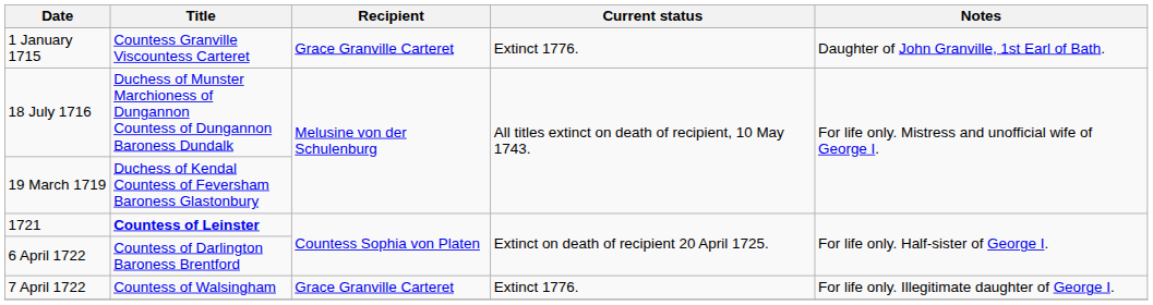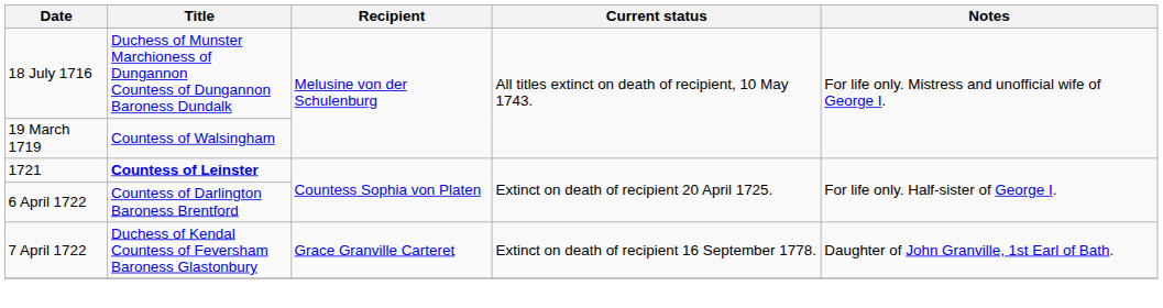 <table class="wikitable">
 <tr>
 <th>Date</th>
 <th>Title</th>
 <th>Recipient</th>
 <th>Current status</th>
 <th>Notes</th>
-</tr>
-<tr>
-<td>1 January 1715</td>
-<td> <a href='#'>Countess Granville</a><br><a href='#'>Viscountess Carteret</a></td>
-<td><a href='#'>Grace Granville Carteret</a></td>
-<td>Extinct 1776.</td>
-<td>Daughter of <a href='#'>John Granville, 1st Earl of Bath</a>.</td>
 </tr>
 <tr>
 <td>18 July 1716</td>
 <td> <a href='#'>Duchess of Munster</a><br><a href='#'>Marchioness of Dungannon</a><br><a href='#'>Countess of Dungannon</a><br><a href='#'>Baroness Dundalk</a></td>
 <td rowspan=2><a href='#'>Melusine von der Schulenburg</a></td>
 <td rowspan=2>All titles extinct on death of recipient, 10 May 1743.</td>
 <td rowspan=2>For life only. Mistress and unofficial wife of <a href='#'>George I</a>.</td>
 </tr>
 <tr>
 <td>19 March 1719</td>
-<td> <a href='#'>Duchess of Kendal</a><br><a href='#'>Countess of Feversham</a><br><a href='#'>Baroness Glastonbury</a></td>
+<td> <a href='#'>Countess of Walsingham</a></td>
 </tr>
 <tr>
 <td>1721</td>
 <td><strong> <a href='#'>Countess of Leinster</a></strong></td>
 <td rowspan=2><a href='#'>Countess Sophia von Platen</a></td>
 <td rowspan=2>Extinct on death of recipient 20 April 1725.</td>
 <td rowspan=2>For life only. Half-sister of <a href='#'>George I</a>.</td>
 </tr>
 <tr>
 <td>6 April 1722</td>
 <td> <a href='#'>Countess of Darlington</a><br><a href='#'>Baroness Brentford</a></td>
 </tr>
 <tr>
 <td>7 April 1722</td>
-<td> <a href='#'>Countess of Walsingham</a></td>
+<td> <a href='#'>Duchess of Kendal</a><br><a href='#'>Countess of Feversham</a><br><a href='#'>Baroness Glastonbury</a></td>
 <td><a href='#'>Grace Granville Carteret</a></td>
-<td>Extinct 1776.</td>
-<td>For life only. Illegitimate daughter of <a href='#'>George I</a>.</td>
+<td>Extinct on death of recipient 16 September 1778.</td>
+<td>Daughter of <a href='#'>John Granville, 1st Earl of Bath</a>.</td>
 </tr>
 <tr>
 </tr>
 </table>
